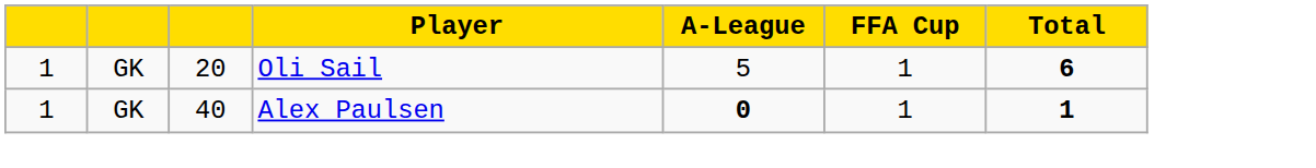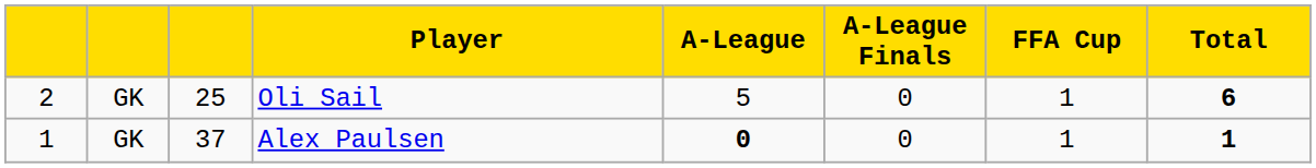 <table class="wikitable" style="text-align:center;">
 <tr>
 <th style="background:#ffdd00; color:black; width:35px;"></th>
 <th style="background:#ffdd00; color:black; width:35px;"></th>
 <th style="background:#ffdd00; color:black; width:35px;"></th>
 <th style="background:#ffdd00; color:black; width:200px;">Player</th>
 <th style="background:#ffdd00; color:black; width:75px;">A-League</th>
+<th style="background:#ffdd00; color:black; width:75px;">A-League Finals</th>
 <th style="background:#ffdd00; color:black; width:75px;">FFA Cup</th>
 <th style="background:#ffdd00; color:black; width:75px;">Total</th>
 </tr>
 <tr>
-<td>1</td>
+<td>2</td>
 <td>GK</td>
-<td>20</td>
+<td>25</td>
 <td align=left> <a href='#'>Oli Sail</a></td>
 <td>5</td>
+<td>0</td>
 <td>1</td>
 <td><strong>6</strong></td>
 </tr>
 <tr>
 <td>1</td>
 <td>GK</td>
-<td>40</td>
+<td>37</td>
 <td align=left> <a href='#'>Alex Paulsen</a></td>
 <td><strong>0</strong></td>
+<td>0</td>
 <td>1</td>
 <td><strong>1</strong></td>
 </tr>
 </table>
